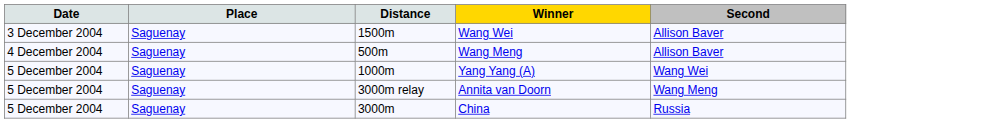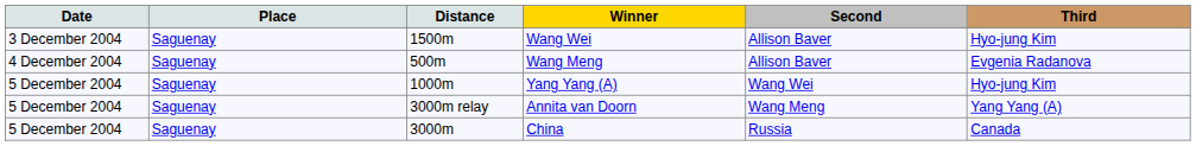 <table bgcolor="#f7f8ff" cellpadding="3" cellspacing="0" border="1" style="font-size: 95%; border: gray solid 1px; border-collapse: collapse;">
 <tr bgcolor="#CCCCCC">
 <td align="center" bgcolor="#DCE5E5" width="150"><strong>Date</strong></td>
 <td align="center" bgcolor="#DCE5E5" width="280"><strong>Place</strong></td>
 <td align="center" bgcolor="#DCE5E5" width="120"><strong>Distance</strong></td>
 <td align="center" bgcolor="gold" width="240"><strong>Winner</strong></td>
 <td align="center" bgcolor="silver" width="240"><strong>Second</strong></td>
+<td align="center" bgcolor="CC9966" width="240"><strong>Third</strong></td>
 </tr>
 <tr align="left">
 <td>3 December 2004</td>
 <td> <a href='#'>Saguenay</a></td>
 <td>1500m</td>
 <td> <a href='#'>Wang Wei</a></td>
 <td> <a href='#'>Allison Baver</a></td>
+<td> <a href='#'>Hyo-jung Kim</a></td>
 </tr>
 <tr align="left">
 <td>4 December 2004</td>
 <td> <a href='#'>Saguenay</a></td>
 <td>500m</td>
 <td> <a href='#'>Wang Meng</a></td>
 <td> <a href='#'>Allison Baver</a></td>
+<td> <a href='#'>Evgenia Radanova</a></td>
 </tr>
 <tr align="left">
 <td>5 December 2004</td>
 <td> <a href='#'>Saguenay</a></td>
 <td>1000m</td>
 <td> <a href='#'>Yang Yang (A)</a></td>
 <td> <a href='#'>Wang Wei</a></td>
+<td> <a href='#'>Hyo-jung Kim</a></td>
 </tr>
 <tr align="left">
 <td>5 December 2004</td>
 <td> <a href='#'>Saguenay</a></td>
 <td>3000m relay</td>
 <td> <a href='#'>Annita van Doorn</a></td>
 <td> <a href='#'>Wang Meng</a></td>
+<td> <a href='#'>Yang Yang (A)</a></td>
 </tr>
 <tr align="left">
 <td>5 December 2004</td>
 <td> <a href='#'>Saguenay</a></td>
 <td>3000m</td>
 <td> <a href='#'>China</a></td>
 <td> <a href='#'>Russia</a></td>
+<td> <a href='#'>Canada</a></td>
 </tr>
 </table>
